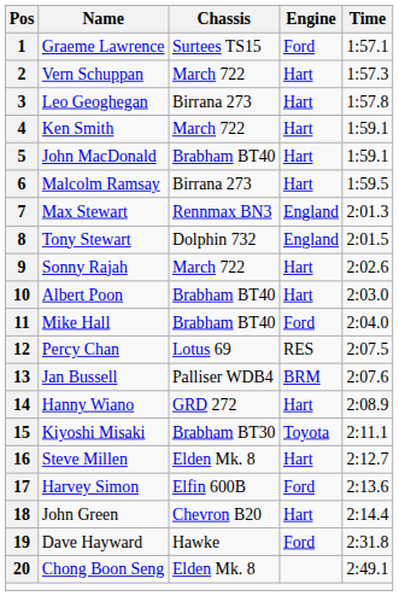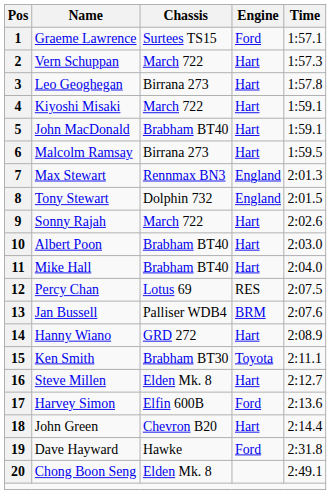 <table class=wikitable style="font-size:95%">
 <tr>
 <th>Pos</th>
 <th>Name</th>
 <th>Chassis</th>
 <th>Engine</th>
 <th>Time</th>
 </tr>
 <tr>
 <th>1</th>
 <td> <a href='#'>Graeme Lawrence</a></td>
 <td><a href='#'>Surtees</a> TS15</td>
 <td><a href='#'>Ford</a></td>
 <td>1:57.1</td>
 </tr>
 <tr>
 <th>2</th>
 <td> <a href='#'>Vern Schuppan</a></td>
 <td><a href='#'>March</a> 722</td>
 <td><a href='#'>Hart</a></td>
 <td>1:57.3</td>
 </tr>
 <tr>
 <th>3</th>
 <td> <a href='#'>Leo Geoghegan</a></td>
 <td>Birrana 273</td>
 <td><a href='#'>Hart</a></td>
 <td>1:57.8</td>
 </tr>
 <tr>
 <th>4</th>
-<td> <a href='#'>Ken Smith</a></td>
+<td> <a href='#'>Kiyoshi Misaki</a></td>
 <td><a href='#'>March</a> 722</td>
 <td><a href='#'>Hart</a></td>
 <td>1:59.1</td>
 </tr>
 <tr>
 <th>5</th>
 <td> <a href='#'>John MacDonald</a></td>
 <td><a href='#'>Brabham</a> BT40</td>
 <td><a href='#'>Hart</a></td>
 <td>1:59.1</td>
 </tr>
 <tr>
 <th>6</th>
 <td> <a href='#'>Malcolm Ramsay</a></td>
 <td>Birrana 273</td>
 <td><a href='#'>Hart</a></td>
 <td>1:59.5</td>
 </tr>
 <tr>
 <th>7</th>
 <td> <a href='#'>Max Stewart</a></td>
 <td><a href='#'>Rennmax BN3</a></td>
 <td><a href='#'>England</a></td>
 <td>2:01.3</td>
 </tr>
 <tr>
 <th>8</th>
 <td> <a href='#'>Tony Stewart</a></td>
 <td>Dolphin 732</td>
 <td><a href='#'>England</a></td>
 <td>2:01.5</td>
 </tr>
 <tr>
 <th>9</th>
 <td> <a href='#'>Sonny Rajah</a></td>
 <td><a href='#'>March</a> 722</td>
 <td><a href='#'>Hart</a></td>
 <td>2:02.6</td>
 </tr>
 <tr>
 <th>10</th>
 <td> <a href='#'>Albert Poon</a></td>
 <td><a href='#'>Brabham</a> BT40</td>
 <td><a href='#'>Hart</a></td>
 <td>2:03.0</td>
 </tr>
 <tr>
 <th>11</th>
 <td> <a href='#'>Mike Hall</a></td>
 <td><a href='#'>Brabham</a> BT40</td>
-<td><a href='#'>Ford</a></td>
+<td><a href='#'>Hart</a></td>
 <td>2:04.0</td>
 </tr>
 <tr>
 <th>12</th>
 <td> <a href='#'>Percy Chan</a></td>
 <td><a href='#'>Lotus</a> 69</td>
 <td>RES</td>
 <td>2:07.5</td>
 </tr>
 <tr>
 <th>13</th>
 <td> <a href='#'>Jan Bussell</a></td>
 <td>Palliser WDB4</td>
 <td><a href='#'>BRM</a></td>
 <td>2:07.6</td>
 </tr>
 <tr>
 <th>14</th>
 <td> <a href='#'>Hanny Wiano</a></td>
 <td><a href='#'>GRD</a> 272</td>
 <td><a href='#'>Hart</a></td>
 <td>2:08.9</td>
 </tr>
 <tr>
 <th>15</th>
-<td> <a href='#'>Kiyoshi Misaki</a></td>
+<td> <a href='#'>Ken Smith</a></td>
 <td><a href='#'>Brabham</a> BT30</td>
 <td><a href='#'>Toyota</a></td>
 <td>2:11.1</td>
 </tr>
 <tr>
 <th>16</th>
 <td> <a href='#'>Steve Millen</a></td>
 <td><a href='#'>Elden</a> Mk. 8</td>
 <td><a href='#'>Hart</a></td>
 <td>2:12.7</td>
 </tr>
 <tr>
 <th>17</th>
 <td> <a href='#'>Harvey Simon</a></td>
 <td><a href='#'>Elfin</a> 600B</td>
 <td><a href='#'>Ford</a></td>
 <td>2:13.6</td>
 </tr>
 <tr>
 <th>18</th>
 <td> John Green</td>
 <td><a href='#'>Chevron</a> B20</td>
 <td><a href='#'>Hart</a></td>
 <td>2:14.4</td>
 </tr>
 <tr>
 <th>19</th>
 <td> Dave Hayward</td>
 <td>Hawke</td>
 <td><a href='#'>Ford</a></td>
 <td>2:31.8</td>
 </tr>
 <tr>
 <th>20</th>
 <td> <a href='#'>Chong Boon Seng</a></td>
 <td><a href='#'>Elden</a> Mk. 8</td>
 <td></td>
 <td>2:49.1</td>
 </tr>
 <tr>
 <td colspan="5"></td>
 </tr>
 </table>
